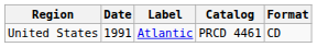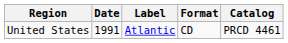 <table class="wikitable">
 <tr>
 <th>Region</th>
 <th>Date</th>
 <th>Label</th>
+<th>Format</th>
 <th>Catalog</th>
-<th>Format</th>
 </tr>
 <tr>
 <td>United States</td>
 <td>1991</td>
 <td><a href='#'>Atlantic</a></td>
+<td>CD</td>
 <td>PRCD 4461</td>
-<td>CD</td>
 </tr>
 </table>
